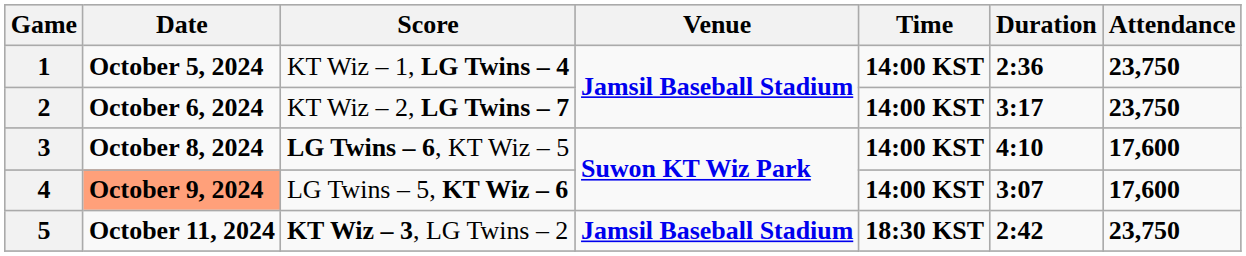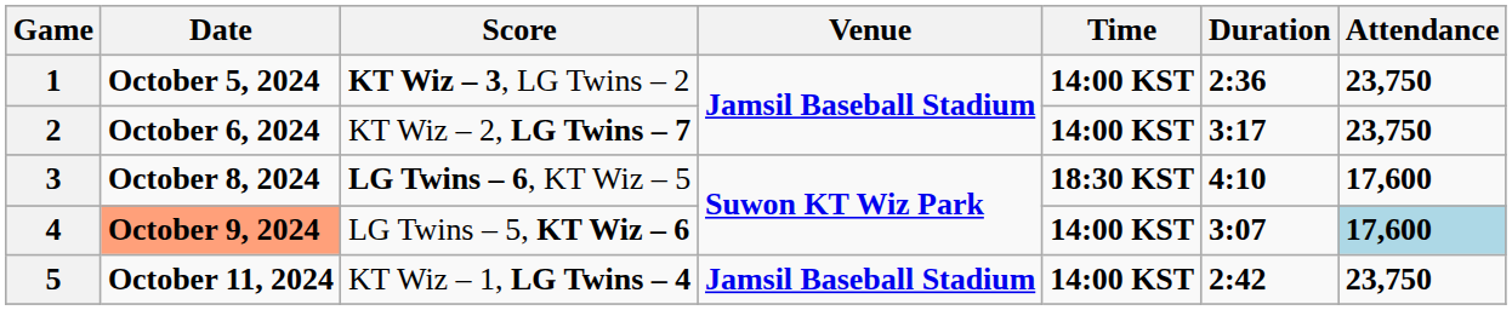 <table class="wikitable sortable">
 <tr>
 <th>Game</th>
 <th>Date</th>
 <th>Score</th>
 <th>Venue</th>
 <th>Time</th>
 <th>Duration</th>
 <th>Attendance</th>
 </tr>
 <tr>
 <th>1</th>
 <td><strong>October 5, 2024</strong></td>
-<td>KT Wiz – 1, <strong>LG Twins – 4</strong></td>
+<td><strong>KT Wiz – 3</strong>, LG Twins – 2</td>
 <td rowspan="2"><strong><a href='#'>Jamsil Baseball Stadium</a></strong></td>
 <td><strong>14:00 KST</strong></td>
 <td><strong>2:36</strong></td>
 <td><strong>23,750</strong></td>
 </tr>
 <tr>
 <th>2</th>
 <td><strong>October 6, 2024</strong></td>
 <td>KT Wiz – 2, <strong>LG Twins – 7</strong></td>
 <td><strong>14:00 KST</strong></td>
 <td><strong>3:17</strong></td>
 <td><strong>23,750</strong></td>
 </tr>
 <tr>
 <th>3</th>
 <td><strong>October 8, 2024</strong></td>
 <td><strong>LG Twins – 6</strong>, KT Wiz – 5</td>
 <td rowspan="2"><strong><a href='#'>Suwon KT Wiz Park</a></strong></td>
-<td><strong>14:00 KST</strong></td>
+<td><strong>18:30 KST</strong></td>
 <td><strong>4:10</strong></td>
 <td><strong>17,600</strong></td>
 </tr>
 <tr>
 <th>4</th>
 <td style="background: lightsalmon;"><strong>October 9, 2024</strong></td>
 <td>LG Twins – 5, <strong>KT Wiz – 6</strong></td>
 <td><strong>14:00 KST</strong></td>
 <td><strong>3:07</strong></td>
-<td><strong>17,600</strong></td>
+<td style="background: lightblue;"><strong>17,600</strong></td>
 </tr>
 <tr>
 <th>5</th>
 <td><strong>October 11, 2024</strong></td>
-<td><strong>KT Wiz – 3</strong>, LG Twins – 2</td>
+<td>KT Wiz – 1, <strong>LG Twins – 4</strong></td>
 <td><strong><a href='#'>Jamsil Baseball Stadium</a></strong></td>
-<td><strong>18:30 KST</strong></td>
+<td><strong>14:00 KST</strong></td>
 <td><strong>2:42</strong></td>
 <td><strong>23,750</strong></td>
 </tr>
 </table>
